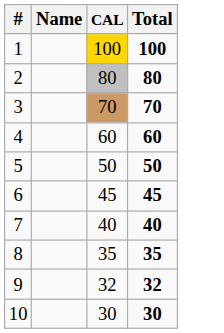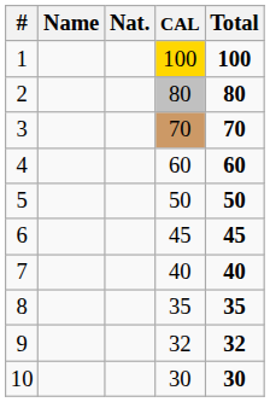 <table class="wikitable sortable" style="text-align:center;">
 <tr>
 <th>#</th>
 <th>Name</th>
+<th>Nat.</th>
 <th><small>CAL</small></th>
 <th>Total</th>
 </tr>
 <tr>
 <td>1</td>
 <td align=left></td>
+<td></td>
 <td bgcolor=gold>100</td>
 <td><strong>100</strong></td>
 </tr>
 <tr>
 <td>2</td>
 <td align=left></td>
+<td></td>
 <td bgcolor=silver>80</td>
 <td><strong>80</strong></td>
 </tr>
 <tr>
 <td>3</td>
 <td align=left></td>
+<td></td>
 <td bgcolor=cc9966>70</td>
 <td><strong>70</strong></td>
 </tr>
 <tr>
 <td>4</td>
 <td align=left></td>
+<td></td>
 <td>60</td>
 <td><strong>60</strong></td>
 </tr>
 <tr>
 <td>5</td>
 <td align=left></td>
+<td></td>
 <td>50</td>
 <td><strong>50</strong></td>
 </tr>
 <tr>
 <td>6</td>
 <td align=left></td>
+<td></td>
 <td>45</td>
 <td><strong>45</strong></td>
 </tr>
 <tr>
 <td>7</td>
 <td align=left></td>
+<td></td>
 <td>40</td>
 <td><strong>40</strong></td>
 </tr>
 <tr>
 <td>8</td>
 <td align=left></td>
+<td></td>
 <td>35</td>
 <td><strong>35</strong></td>
 </tr>
 <tr>
 <td>9</td>
 <td align=left></td>
+<td></td>
 <td>32</td>
 <td><strong>32</strong></td>
 </tr>
 <tr>
 <td>10</td>
 <td align=left></td>
+<td></td>
 <td>30</td>
 <td><strong>30</strong></td>
 </tr>
 </table>
